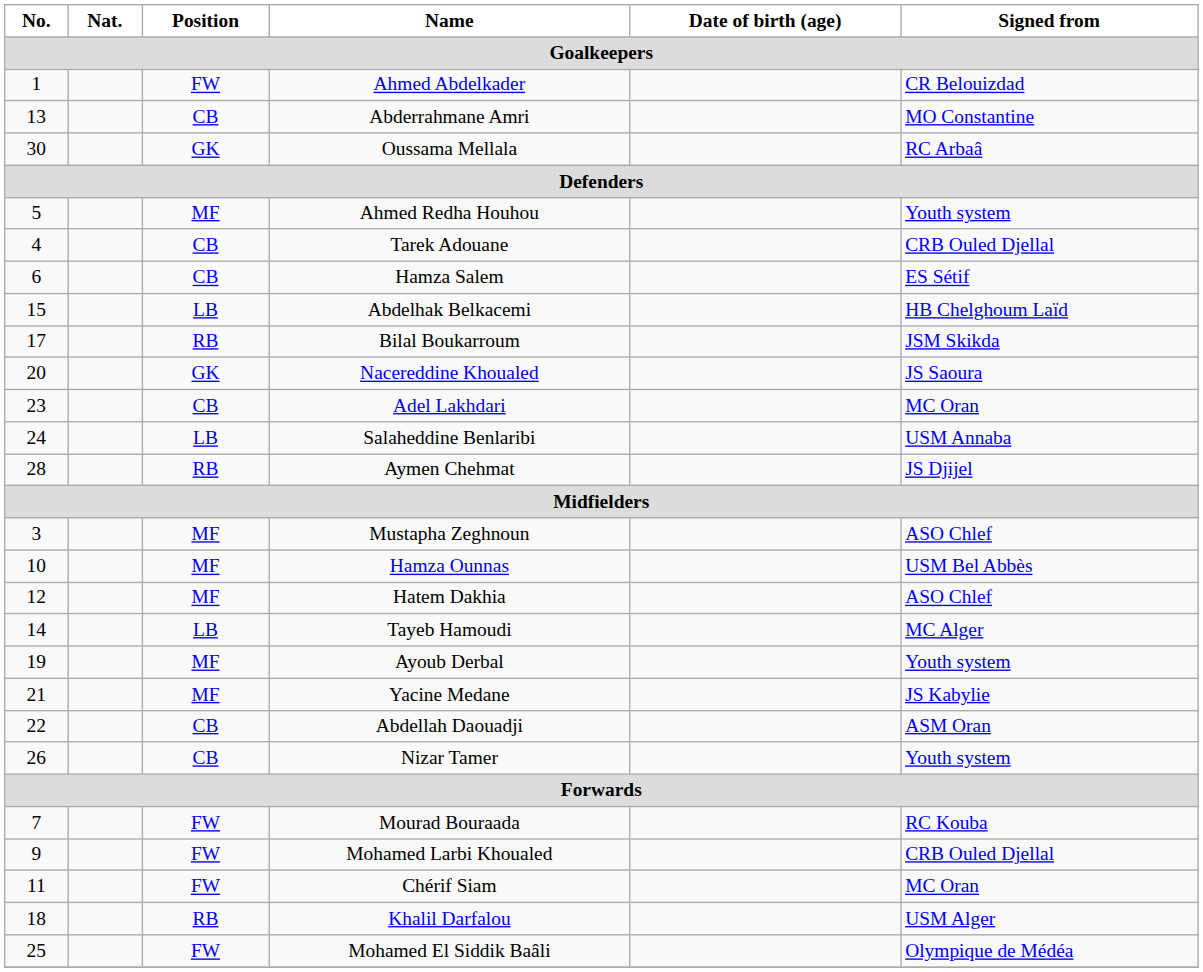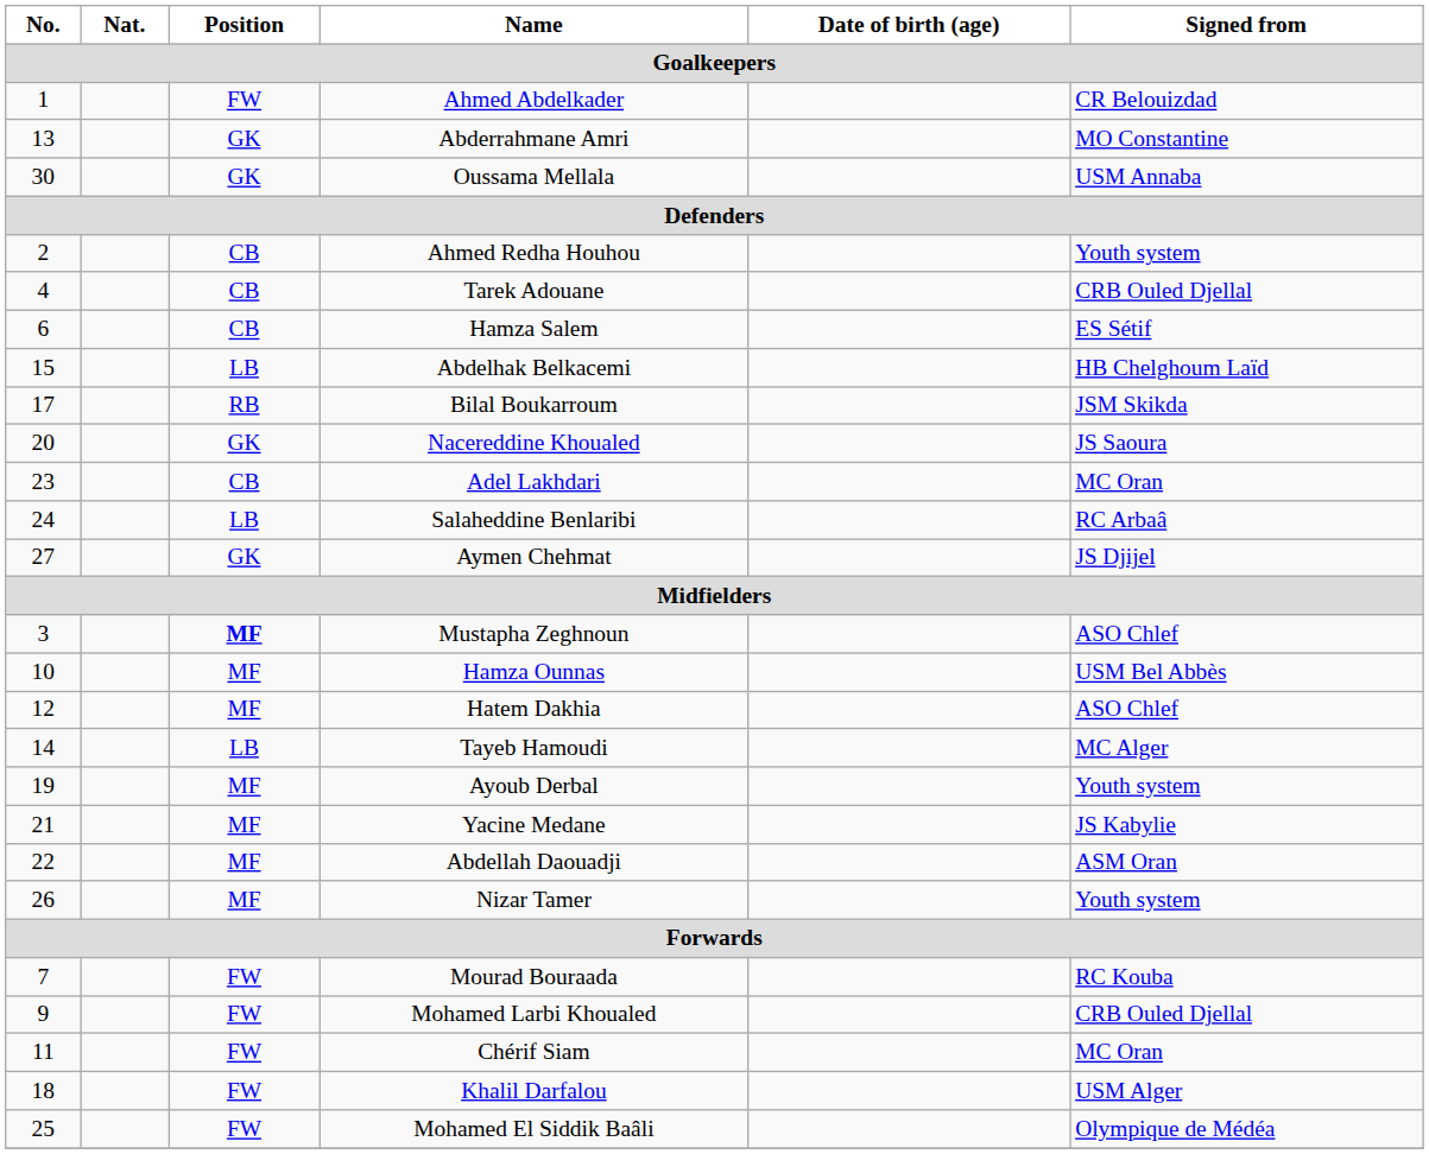 <table class="wikitable" style="text-align:center; font-size:90%; width:70%">
 <tr>
 <th style="background:white; color:black; text-align:center;">No.</th>
 <th style="background:white; color:black; text-align:center;">Nat.</th>
 <th style="background:white; color:black; text-align:center;">Position</th>
 <th style="background:white; color:black; text-align:center;">Name</th>
 <th style="background:white; color:black; text-align:center;">Date of birth (age)</th>
 <th style="background:white; color:black; text-align:center;">Signed from</th>
 </tr>
 <tr>
 <th colspan=10 style="background:#DCDCDC; text-align:center;">Goalkeepers</th>
 </tr>
 <tr>
 <td>1</td>
 <td></td>
 <td><a href='#'>FW</a></td>
 <td><a href='#'>Ahmed Abdelkader</a></td>
 <td></td>
 <td style="text-align:left"> <a href='#'>CR Belouizdad</a></td>
 </tr>
 <tr>
 <td>13</td>
 <td></td>
-<td><a href='#'>CB</a></td>
+<td><a href='#'>GK</a></td>
 <td>Abderrahmane Amri</td>
 <td></td>
 <td style="text-align:left"> <a href='#'>MO Constantine</a></td>
 </tr>
 <tr>
 <td>30</td>
 <td></td>
 <td><a href='#'>GK</a></td>
 <td>Oussama Mellala</td>
 <td></td>
-<td style="text-align:left"> <a href='#'>RC Arbaâ</a></td>
+<td style="text-align:left"> <a href='#'>USM Annaba</a></td>
 </tr>
 <tr>
 <th colspan=10 style="background:#DCDCDC; text-align:center;">Defenders</th>
 </tr>
 <tr>
-<td>5</td>
+<td>2</td>
 <td></td>
-<td><a href='#'>MF</a></td>
+<td><a href='#'>CB</a></td>
 <td>Ahmed Redha Houhou</td>
 <td></td>
 <td style="text-align:left"> <a href='#'>Youth system</a></td>
 </tr>
 <tr>
 <td>4</td>
 <td></td>
 <td><a href='#'>CB</a></td>
 <td>Tarek Adouane</td>
 <td></td>
 <td style="text-align:left"> <a href='#'>CRB Ouled Djellal</a></td>
 </tr>
 <tr>
 <td>6</td>
 <td></td>
 <td><a href='#'>CB</a></td>
 <td>Hamza Salem</td>
 <td></td>
 <td style="text-align:left"> <a href='#'>ES Sétif</a></td>
 </tr>
 <tr>
 <td>15</td>
 <td></td>
 <td><a href='#'>LB</a></td>
 <td>Abdelhak Belkacemi</td>
 <td></td>
 <td style="text-align:left"> <a href='#'>HB Chelghoum Laïd</a></td>
 </tr>
 <tr>
 <td>17</td>
 <td></td>
 <td><a href='#'>RB</a></td>
 <td>Bilal Boukarroum</td>
 <td></td>
 <td style="text-align:left"> <a href='#'>JSM Skikda</a></td>
 </tr>
 <tr>
 <td>20</td>
 <td></td>
 <td><a href='#'>GK</a></td>
 <td><a href='#'>Nacereddine Khoualed</a></td>
 <td></td>
 <td style="text-align:left"> <a href='#'>JS Saoura</a></td>
 </tr>
 <tr>
 <td>23</td>
 <td></td>
 <td><a href='#'>CB</a></td>
 <td><a href='#'>Adel Lakhdari</a></td>
 <td></td>
 <td style="text-align:left"> <a href='#'>MC Oran</a></td>
 </tr>
 <tr>
 <td>24</td>
 <td></td>
 <td><a href='#'>LB</a></td>
 <td>Salaheddine Benlaribi</td>
 <td></td>
-<td style="text-align:left"> <a href='#'>USM Annaba</a></td>
+<td style="text-align:left"> <a href='#'>RC Arbaâ</a></td>
 </tr>
 <tr>
-<td>28</td>
+<td>27</td>
 <td></td>
-<td><a href='#'>RB</a></td>
+<td><a href='#'>GK</a></td>
 <td>Aymen Chehmat</td>
 <td></td>
 <td style="text-align:left"> <a href='#'>JS Djijel</a></td>
 </tr>
 <tr>
 <th colspan=10 style="background:#DCDCDC; text-align:center;">Midfielders</th>
 </tr>
 <tr>
 <td>3</td>
 <td></td>
-<td><a href='#'>MF</a></td>
+<td><strong><a href='#'>MF</a></strong></td>
 <td>Mustapha Zeghnoun</td>
 <td></td>
 <td style="text-align:left"> <a href='#'>ASO Chlef</a></td>
 </tr>
 <tr>
 <td>10</td>
 <td></td>
 <td><a href='#'>MF</a></td>
 <td><a href='#'>Hamza Ounnas</a></td>
 <td></td>
 <td style="text-align:left"> <a href='#'>USM Bel Abbès</a></td>
 </tr>
 <tr>
 <td>12</td>
 <td></td>
 <td><a href='#'>MF</a></td>
 <td>Hatem Dakhia</td>
 <td></td>
 <td style="text-align:left"> <a href='#'>ASO Chlef</a></td>
 </tr>
 <tr>
 <td>14</td>
 <td></td>
 <td><a href='#'>LB</a></td>
 <td>Tayeb Hamoudi</td>
 <td></td>
 <td style="text-align:left"> <a href='#'>MC Alger</a></td>
 </tr>
 <tr>
 <td>19</td>
 <td></td>
 <td><a href='#'>MF</a></td>
 <td>Ayoub Derbal</td>
 <td></td>
 <td style="text-align:left"> <a href='#'>Youth system</a></td>
 </tr>
 <tr>
 <td>21</td>
 <td></td>
 <td><a href='#'>MF</a></td>
 <td>Yacine Medane</td>
 <td></td>
 <td style="text-align:left"> <a href='#'>JS Kabylie</a></td>
 </tr>
 <tr>
 <td>22</td>
 <td></td>
-<td><a href='#'>CB</a></td>
+<td><a href='#'>MF</a></td>
 <td>Abdellah Daouadji</td>
 <td></td>
 <td style="text-align:left"> <a href='#'>ASM Oran</a></td>
 </tr>
 <tr>
 <td>26</td>
 <td></td>
-<td><a href='#'>CB</a></td>
+<td><a href='#'>MF</a></td>
 <td>Nizar Tamer</td>
 <td></td>
 <td style="text-align:left"> <a href='#'>Youth system</a></td>
 </tr>
 <tr>
 <th colspan=10 style="background:#DCDCDC; text-align:center;">Forwards</th>
 </tr>
 <tr>
 <td>7</td>
 <td></td>
 <td><a href='#'>FW</a></td>
 <td>Mourad Bouraada</td>
 <td></td>
 <td style="text-align:left"> <a href='#'>RC Kouba</a></td>
 </tr>
 <tr>
 <td>9</td>
 <td></td>
 <td><a href='#'>FW</a></td>
 <td>Mohamed Larbi Khoualed</td>
 <td></td>
 <td style="text-align:left"> <a href='#'>CRB Ouled Djellal</a></td>
 </tr>
 <tr>
 <td>11</td>
 <td></td>
 <td><a href='#'>FW</a></td>
 <td>Chérif Siam</td>
 <td></td>
 <td style="text-align:left"> <a href='#'>MC Oran</a></td>
 </tr>
 <tr>
 <td>18</td>
 <td></td>
-<td><a href='#'>RB</a></td>
+<td><a href='#'>FW</a></td>
 <td><a href='#'>Khalil Darfalou</a></td>
 <td></td>
 <td style="text-align:left"> <a href='#'>USM Alger</a></td>
 </tr>
 <tr>
 <td>25</td>
 <td></td>
 <td><a href='#'>FW</a></td>
 <td>Mohamed El Siddik Baâli</td>
 <td></td>
 <td style="text-align:left"> <a href='#'>Olympique de Médéa</a></td>
 </tr>
 <tr>
 </tr>
 </table>
